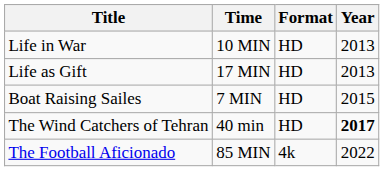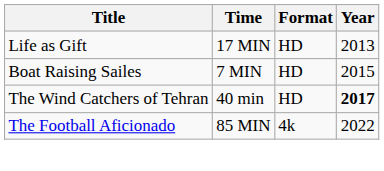 <table class="wikitable">
 <tr>
 <th>Title</th>
 <th>Time</th>
 <th>Format</th>
 <th>Year</th>
-</tr>
-<tr>
-<td>Life in War</td>
-<td>10 MIN</td>
-<td>HD</td>
-<td>2013</td>
 </tr>
 <tr>
 <td>Life as Gift</td>
 <td>17 MIN</td>
 <td>HD</td>
 <td>2013</td>
 </tr>
 <tr>
 <td>Boat Raising Sailes</td>
 <td>7 MIN</td>
 <td>HD</td>
 <td>2015</td>
 </tr>
 <tr>
 <td>The Wind Catchers of Tehran</td>
 <td>40 min</td>
 <td>HD</td>
 <td><strong>2017</strong></td>
 </tr>
 <tr>
 <td><a href='#'>The Football Aficionado</a></td>
 <td>85 MIN</td>
 <td>4k</td>
 <td>2022</td>
 </tr>
 </table>
